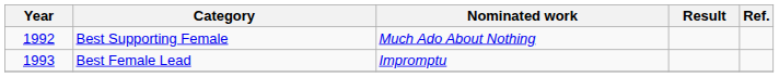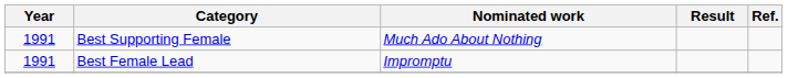 <table class=wikitable>
 <tr>
 <th scope="col" style="width:5em;">Year</th>
 <th scope="col" style="width:26em;">Category</th>
 <th scope="col" style="width:25em;">Nominated work</th>
 <th scope="col" style="width:5em;">Result</th>
 <th>Ref.</th>
 </tr>
 <tr>
-<td style="text-align:center;"><a href='#'>1992</a></td>
+<td style="text-align:center;"><a href='#'>1991</a></td>
 <td><a href='#'>Best Supporting Female</a></td>
 <td><em><a href='#'>Much Ado About Nothing</a></em></td>
 <td></td>
 <td style="text-align:center;"></td>
 </tr>
 <tr>
-<td style="text-align:center;"><a href='#'>1993</a></td>
+<td style="text-align:center;"><a href='#'>1991</a></td>
 <td><a href='#'>Best Female Lead</a></td>
 <td><em><a href='#'>Impromptu</a></em></td>
 <td></td>
 <td style="text-align:center;"></td>
 </tr>
 <tr>
 </tr>
 </table>
